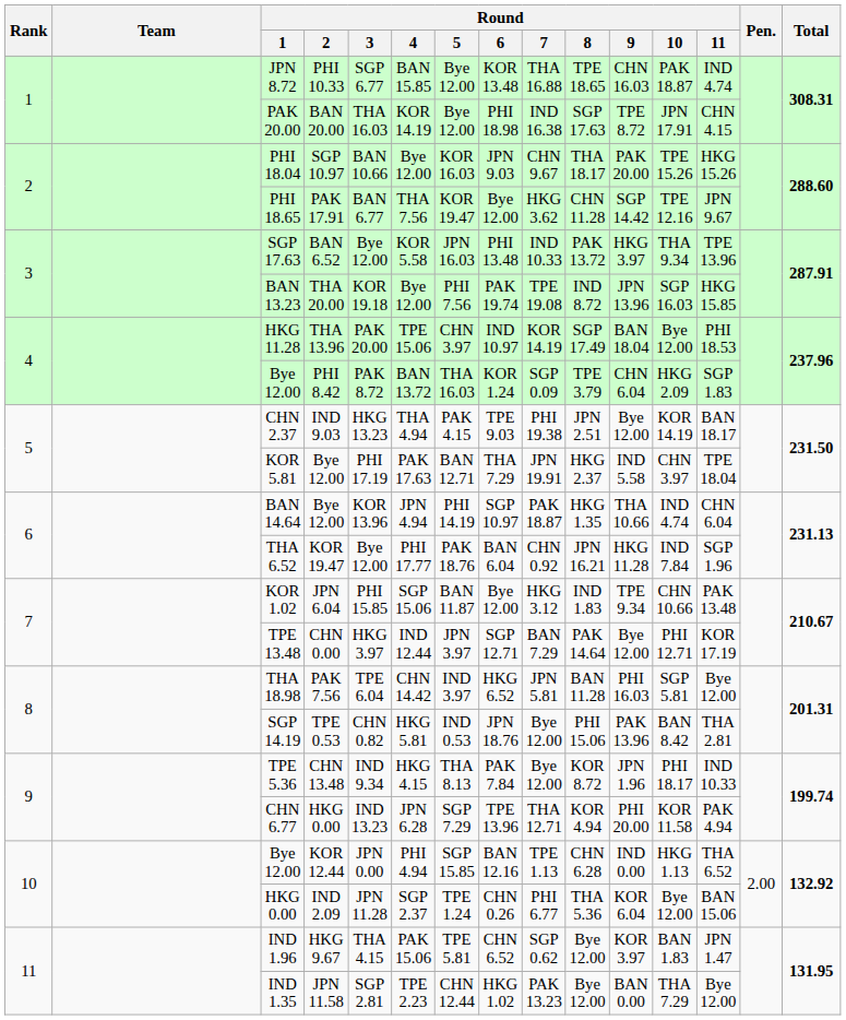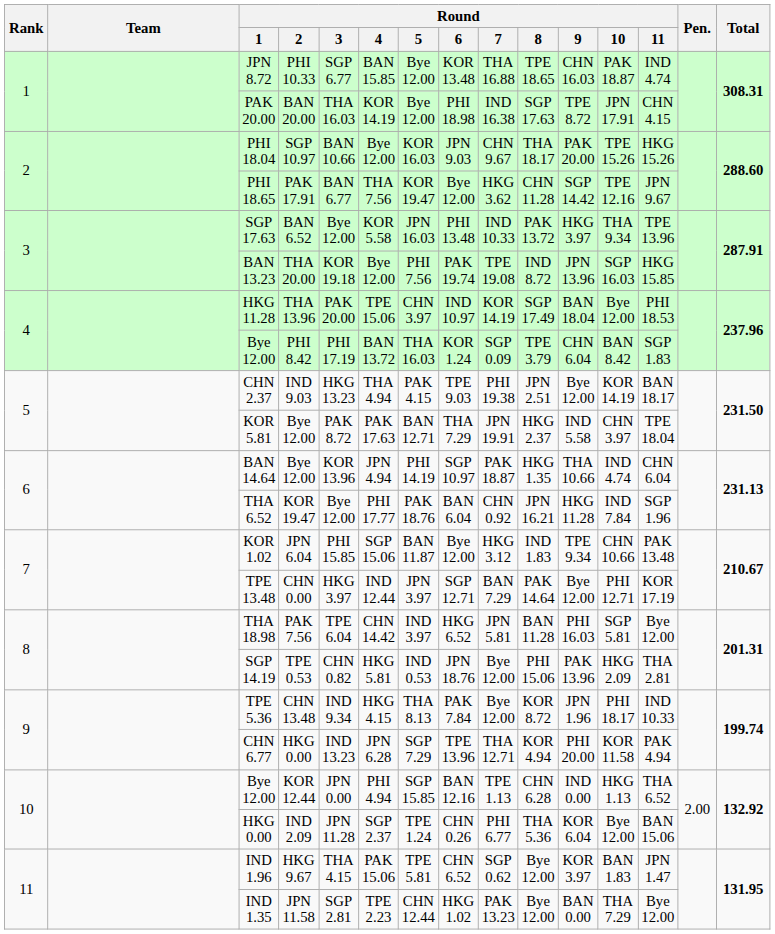 <table class=wikitable style="text-align:center">
 <tr>
 <th rowspan="2" width=40>Rank</th>
 <th rowspan="2" width=200>Team</th>
 <th colspan=11>Round</th>
 <th rowspan=2 width=35>Pen.</th>
 <th rowspan=2 width=50>Total</th>
 </tr>
 <tr>
 <th width=35>1</th>
 <th width=35>2</th>
 <th width=35>3</th>
 <th width=35>4</th>
 <th width=35>5</th>
 <th width=35>6</th>
 <th width=35>7</th>
 <th width=35>8</th>
 <th width=35>9</th>
 <th width=35>10</th>
 <th width=35>11</th>
 </tr>
 <tr bgcolor="#ccffcc">
 <td rowspan=2>1</td>
 <td align=left rowspan=2></td>
 <td>JPN<br>8.72</td>
 <td>PHI<br>10.33</td>
 <td>SGP<br>6.77</td>
 <td>BAN<br>15.85</td>
 <td>Bye<br>12.00</td>
 <td>KOR<br>13.48</td>
 <td>THA<br>16.88</td>
 <td>TPE<br>18.65</td>
 <td>CHN<br>16.03</td>
 <td>PAK<br>18.87</td>
 <td>IND<br>4.74</td>
 <td rowspan=2></td>
 <td rowspan=2><strong>308.31</strong></td>
 </tr>
 <tr bgcolor="#ccffcc">
 <td>PAK<br>20.00</td>
 <td>BAN<br>20.00</td>
 <td>THA<br>16.03</td>
 <td>KOR<br>14.19</td>
 <td>Bye<br>12.00</td>
 <td>PHI<br>18.98</td>
 <td>IND<br>16.38</td>
 <td>SGP<br>17.63</td>
 <td>TPE<br>8.72</td>
 <td>JPN<br>17.91</td>
 <td>CHN<br>4.15</td>
 </tr>
 <tr bgcolor="#ccffcc">
 <td rowspan=2>2</td>
 <td align=left rowspan=2></td>
 <td>PHI<br>18.04</td>
 <td>SGP<br>10.97</td>
 <td>BAN<br>10.66</td>
 <td>Bye<br>12.00</td>
 <td>KOR<br>16.03</td>
 <td>JPN<br>9.03</td>
 <td>CHN<br>9.67</td>
 <td>THA<br>18.17</td>
 <td>PAK<br>20.00</td>
 <td>TPE<br>15.26</td>
 <td>HKG<br>15.26</td>
 <td rowspan=2></td>
 <td rowspan=2><strong>288.60</strong></td>
 </tr>
 <tr bgcolor="#ccffcc">
 <td>PHI<br>18.65</td>
 <td>PAK<br>17.91</td>
 <td>BAN<br>6.77</td>
 <td>THA<br>7.56</td>
 <td>KOR<br>19.47</td>
 <td>Bye<br>12.00</td>
 <td>HKG<br>3.62</td>
 <td>CHN<br>11.28</td>
 <td>SGP<br>14.42</td>
 <td>TPE<br>12.16</td>
 <td>JPN<br>9.67</td>
 </tr>
 <tr bgcolor="#ccffcc">
 <td rowspan=2>3</td>
 <td align=left rowspan=2></td>
 <td>SGP<br>17.63</td>
 <td>BAN<br>6.52</td>
 <td>Bye<br>12.00</td>
 <td>KOR<br>5.58</td>
 <td>JPN<br>16.03</td>
 <td>PHI<br>13.48</td>
 <td>IND<br>10.33</td>
 <td>PAK<br>13.72</td>
 <td>HKG<br>3.97</td>
 <td>THA<br>9.34</td>
 <td>TPE<br>13.96</td>
 <td rowspan=2></td>
 <td rowspan=2><strong>287.91</strong></td>
 </tr>
 <tr bgcolor="#ccffcc">
 <td>BAN<br>13.23</td>
 <td>THA<br>20.00</td>
 <td>KOR<br>19.18</td>
 <td>Bye<br>12.00</td>
 <td>PHI<br>7.56</td>
 <td>PAK<br>19.74</td>
 <td>TPE<br>19.08</td>
 <td>IND<br>8.72</td>
 <td>JPN<br>13.96</td>
 <td>SGP<br>16.03</td>
 <td>HKG<br>15.85</td>
 </tr>
 <tr bgcolor="#ccffcc">
 <td rowspan=2>4</td>
 <td align=left rowspan=2></td>
 <td>HKG<br>11.28</td>
 <td>THA<br>13.96</td>
 <td>PAK<br>20.00</td>
 <td>TPE<br>15.06</td>
 <td>CHN<br>3.97</td>
 <td>IND<br>10.97</td>
 <td>KOR<br>14.19</td>
 <td>SGP<br>17.49</td>
 <td>BAN<br>18.04</td>
 <td>Bye<br>12.00</td>
 <td>PHI<br>18.53</td>
 <td rowspan=2></td>
 <td rowspan=2><strong>237.96</strong></td>
 </tr>
 <tr bgcolor="#ccffcc">
 <td>Bye<br>12.00</td>
 <td>PHI<br>8.42</td>
-<td>PAK<br>8.72</td>
+<td>PHI<br>17.19</td>
 <td>BAN<br>13.72</td>
 <td>THA<br>16.03</td>
 <td>KOR<br>1.24</td>
 <td>SGP<br>0.09</td>
 <td>TPE<br>3.79</td>
 <td>CHN<br>6.04</td>
-<td>HKG<br>2.09</td>
+<td>BAN<br>8.42</td>
 <td>SGP<br>1.83</td>
 </tr>
 <tr>
 <td rowspan=2>5</td>
 <td align=left rowspan=2></td>
 <td>CHN<br>2.37</td>
 <td>IND<br>9.03</td>
 <td>HKG<br>13.23</td>
 <td>THA<br>4.94</td>
 <td>PAK<br>4.15</td>
 <td>TPE<br>9.03</td>
 <td>PHI<br>19.38</td>
 <td>JPN<br>2.51</td>
 <td>Bye<br>12.00</td>
 <td>KOR<br>14.19</td>
 <td>BAN<br>18.17</td>
 <td rowspan=2></td>
 <td rowspan=2><strong>231.50</strong></td>
 </tr>
 <tr>
 <td>KOR<br>5.81</td>
 <td>Bye<br>12.00</td>
-<td>PHI<br>17.19</td>
+<td>PAK<br>8.72</td>
 <td>PAK<br>17.63</td>
 <td>BAN<br>12.71</td>
 <td>THA<br>7.29</td>
 <td>JPN<br>19.91</td>
 <td>HKG<br>2.37</td>
 <td>IND<br>5.58</td>
 <td>CHN<br>3.97</td>
 <td>TPE<br>18.04</td>
 </tr>
 <tr>
 <td rowspan=2>6</td>
 <td align=left rowspan=2></td>
 <td>BAN<br>14.64</td>
 <td>Bye<br>12.00</td>
 <td>KOR<br>13.96</td>
 <td>JPN<br>4.94</td>
 <td>PHI<br>14.19</td>
 <td>SGP<br>10.97</td>
 <td>PAK<br>18.87</td>
 <td>HKG<br>1.35</td>
 <td>THA<br>10.66</td>
 <td>IND<br>4.74</td>
 <td>CHN<br>6.04</td>
 <td rowspan=2></td>
 <td rowspan=2><strong>231.13</strong></td>
 </tr>
 <tr>
 <td>THA<br>6.52</td>
 <td>KOR<br>19.47</td>
 <td>Bye<br>12.00</td>
 <td>PHI<br>17.77</td>
 <td>PAK<br>18.76</td>
 <td>BAN<br>6.04</td>
 <td>CHN<br>0.92</td>
 <td>JPN<br>16.21</td>
 <td>HKG<br>11.28</td>
 <td>IND<br>7.84</td>
 <td>SGP<br>1.96</td>
 </tr>
 <tr>
 <td rowspan=2>7</td>
 <td align=left rowspan=2></td>
 <td>KOR<br>1.02</td>
 <td>JPN<br>6.04</td>
 <td>PHI<br>15.85</td>
 <td>SGP<br>15.06</td>
 <td>BAN<br>11.87</td>
 <td>Bye<br>12.00</td>
 <td>HKG<br>3.12</td>
 <td>IND<br>1.83</td>
 <td>TPE<br>9.34</td>
 <td>CHN<br>10.66</td>
 <td>PAK<br>13.48</td>
 <td rowspan=2></td>
 <td rowspan=2><strong>210.67</strong></td>
 </tr>
 <tr>
 <td>TPE<br>13.48</td>
 <td>CHN<br>0.00</td>
 <td>HKG<br>3.97</td>
 <td>IND<br>12.44</td>
 <td>JPN<br>3.97</td>
 <td>SGP<br>12.71</td>
 <td>BAN<br>7.29</td>
 <td>PAK<br>14.64</td>
 <td>Bye<br>12.00</td>
 <td>PHI<br>12.71</td>
 <td>KOR<br>17.19</td>
 </tr>
 <tr>
 <td rowspan=2>8</td>
 <td align=left rowspan=2></td>
 <td>THA<br>18.98</td>
 <td>PAK<br>7.56</td>
 <td>TPE<br>6.04</td>
 <td>CHN<br>14.42</td>
 <td>IND<br>3.97</td>
 <td>HKG<br>6.52</td>
 <td>JPN<br>5.81</td>
 <td>BAN<br>11.28</td>
 <td>PHI<br>16.03</td>
 <td>SGP<br>5.81</td>
 <td>Bye<br>12.00</td>
 <td rowspan=2></td>
 <td rowspan=2><strong>201.31</strong></td>
 </tr>
 <tr>
 <td>SGP<br>14.19</td>
 <td>TPE<br>0.53</td>
 <td>CHN<br>0.82</td>
 <td>HKG<br>5.81</td>
 <td>IND<br>0.53</td>
 <td>JPN<br>18.76</td>
 <td>Bye<br>12.00</td>
 <td>PHI<br>15.06</td>
 <td>PAK<br>13.96</td>
-<td>BAN<br>8.42</td>
+<td>HKG<br>2.09</td>
 <td>THA<br>2.81</td>
 </tr>
 <tr>
 <td rowspan=2>9</td>
 <td align=left rowspan=2></td>
 <td>TPE<br>5.36</td>
 <td>CHN<br>13.48</td>
 <td>IND<br>9.34</td>
 <td>HKG<br>4.15</td>
 <td>THA<br>8.13</td>
 <td>PAK<br>7.84</td>
 <td>Bye<br>12.00</td>
 <td>KOR<br>8.72</td>
 <td>JPN<br>1.96</td>
 <td>PHI<br>18.17</td>
 <td>IND<br>10.33</td>
 <td rowspan=2></td>
 <td rowspan=2><strong>199.74</strong></td>
 </tr>
 <tr>
 <td>CHN<br>6.77</td>
 <td>HKG<br>0.00</td>
 <td>IND<br>13.23</td>
 <td>JPN<br>6.28</td>
 <td>SGP<br>7.29</td>
 <td>TPE<br>13.96</td>
 <td>THA<br>12.71</td>
 <td>KOR<br>4.94</td>
 <td>PHI<br>20.00</td>
 <td>KOR<br>11.58</td>
 <td>PAK<br>4.94</td>
 </tr>
 <tr>
 <td rowspan=2>10</td>
 <td align=left rowspan=2></td>
 <td>Bye<br>12.00</td>
 <td>KOR<br>12.44</td>
 <td>JPN<br>0.00</td>
 <td>PHI<br>4.94</td>
 <td>SGP<br>15.85</td>
 <td>BAN<br>12.16</td>
 <td>TPE<br>1.13</td>
 <td>CHN<br>6.28</td>
 <td>IND<br>0.00</td>
 <td>HKG<br>1.13</td>
 <td>THA<br>6.52</td>
 <td rowspan=2>2.00</td>
 <td rowspan=2><strong>132.92</strong></td>
 </tr>
 <tr>
 <td>HKG<br>0.00</td>
 <td>IND<br>2.09</td>
 <td>JPN<br>11.28</td>
 <td>SGP<br>2.37</td>
 <td>TPE<br>1.24</td>
 <td>CHN<br>0.26</td>
 <td>PHI<br>6.77</td>
 <td>THA<br>5.36</td>
 <td>KOR<br>6.04</td>
 <td>Bye<br>12.00</td>
 <td>BAN<br>15.06</td>
 </tr>
 <tr>
 <td rowspan=2>11</td>
 <td align=left rowspan=2></td>
 <td>IND<br>1.96</td>
 <td>HKG<br>9.67</td>
 <td>THA<br>4.15</td>
 <td>PAK<br>15.06</td>
 <td>TPE<br>5.81</td>
 <td>CHN<br>6.52</td>
 <td>SGP<br>0.62</td>
 <td>Bye<br>12.00</td>
 <td>KOR<br>3.97</td>
 <td>BAN<br>1.83</td>
 <td>JPN<br>1.47</td>
 <td rowspan=2></td>
 <td rowspan=2><strong>131.95</strong></td>
 </tr>
 <tr>
 <td>IND<br>1.35</td>
 <td>JPN<br>11.58</td>
 <td>SGP<br>2.81</td>
 <td>TPE<br>2.23</td>
 <td>CHN<br>12.44</td>
 <td>HKG<br>1.02</td>
 <td>PAK<br>13.23</td>
 <td>Bye<br>12.00</td>
 <td>BAN<br>0.00</td>
 <td>THA<br>7.29</td>
 <td>Bye<br>12.00</td>
 </tr>
 </table>
